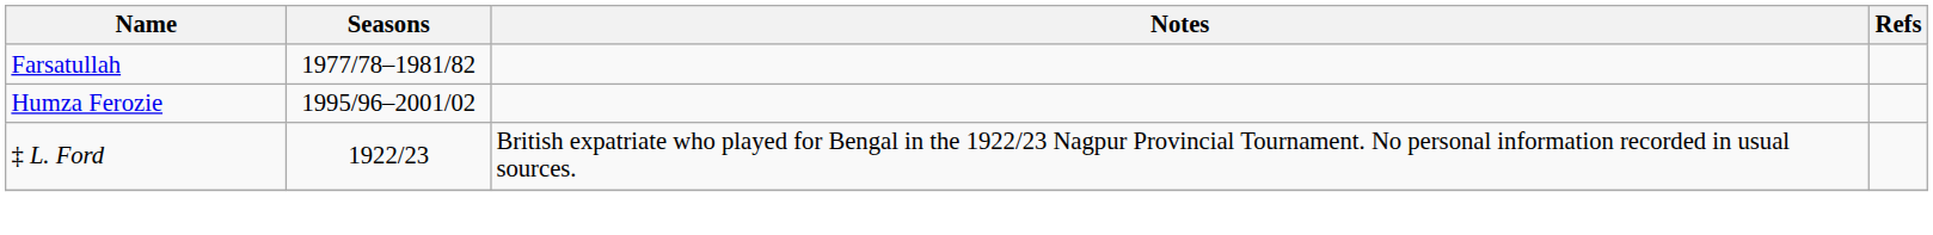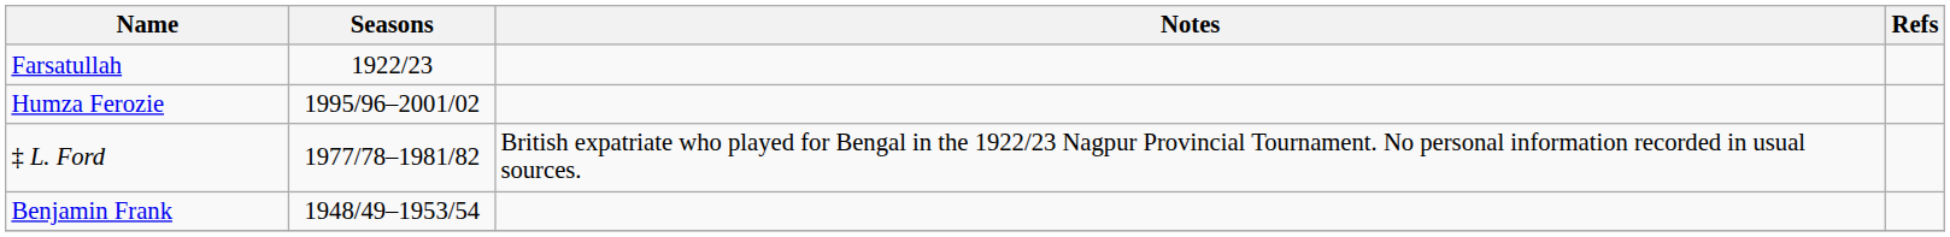 <table class="wikitable">
 <tr>
 <th style="width:175px">Name</th>
 <th style="width:125px">Seasons</th>
 <th>Notes</th>
 <th>Refs</th>
 </tr>
 <tr>
 <td><a href='#'>Farsatullah</a></td>
-<td align="center">1977/78–1981/82</td>
+<td align="center">1922/23</td>
 <td></td>
 <td></td>
 </tr>
 <tr>
 <td><a href='#'>Humza Ferozie</a></td>
 <td align="center">1995/96–2001/02</td>
 <td></td>
 <td></td>
 </tr>
 <tr>
 <td>‡ <em>L. Ford</em></td>
-<td align="center">1922/23</td>
+<td align="center">1977/78–1981/82</td>
 <td>British expatriate who played for Bengal in the 1922/23 Nagpur Provincial Tournament. No personal information recorded in usual sources.</td>
+<td></td>
+</tr>
+<tr>
+<td><a href='#'>Benjamin Frank</a></td>
+<td align="center">1948/49–1953/54</td>
+<td></td>
 <td></td>
 </tr>
 <tr>
 </tr>
 </table>
